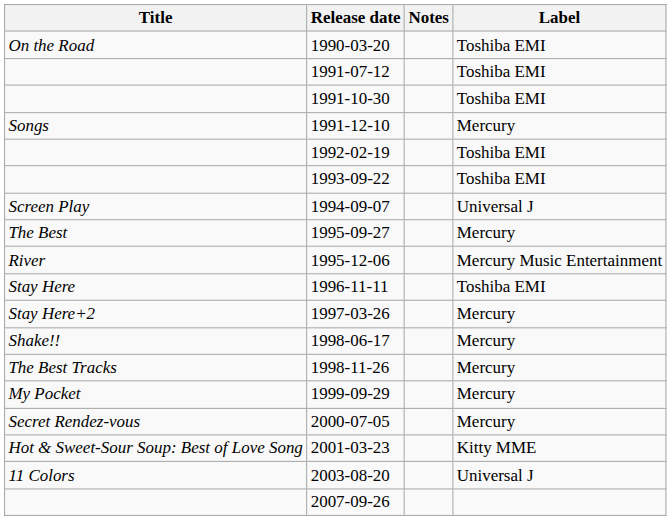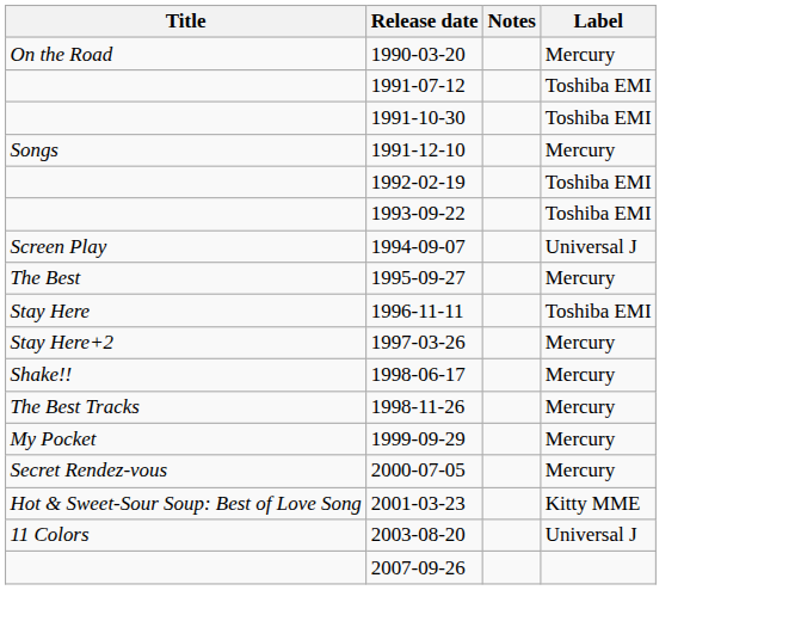 <table class="wikitable">
 <tr>
 <th>Title</th>
 <th>Release date</th>
 <th>Notes</th>
 <th>Label</th>
 </tr>
 <tr>
 <td><em>On the Road</em></td>
 <td>1990-03-20</td>
 <td></td>
-<td>Toshiba EMI</td>
+<td>Mercury</td>
 </tr>
 <tr>
 <td></td>
 <td>1991-07-12</td>
 <td></td>
 <td>Toshiba EMI</td>
 </tr>
 <tr>
 <td></td>
 <td>1991-10-30</td>
 <td></td>
 <td>Toshiba EMI</td>
 </tr>
 <tr>
 <td><em>Songs</em></td>
 <td>1991-12-10</td>
 <td></td>
 <td>Mercury</td>
 </tr>
 <tr>
 <td></td>
 <td>1992-02-19</td>
 <td></td>
 <td>Toshiba EMI</td>
 </tr>
 <tr>
 <td></td>
 <td>1993-09-22</td>
 <td></td>
 <td>Toshiba EMI</td>
 </tr>
 <tr>
 <td><em>Screen Play</em></td>
 <td>1994-09-07</td>
 <td></td>
 <td>Universal J</td>
 </tr>
 <tr>
 <td><em>The Best</em></td>
 <td>1995-09-27</td>
 <td></td>
 <td>Mercury</td>
-</tr>
-<tr>
-<td><em>River</em></td>
-<td>1995-12-06</td>
-<td></td>
-<td>Mercury Music Entertainment</td>
 </tr>
 <tr>
 <td><em>Stay Here</em></td>
 <td>1996-11-11</td>
 <td></td>
 <td>Toshiba EMI</td>
 </tr>
 <tr>
 <td><em>Stay Here+2</em></td>
 <td>1997-03-26</td>
 <td></td>
 <td>Mercury</td>
 </tr>
 <tr>
 <td><em>Shake!!</em></td>
 <td>1998-06-17</td>
 <td></td>
 <td>Mercury</td>
 </tr>
 <tr>
 <td><em>The Best Tracks</em></td>
 <td>1998-11-26</td>
 <td></td>
 <td>Mercury</td>
 </tr>
 <tr>
 <td><em>My Pocket</em></td>
 <td>1999-09-29</td>
 <td></td>
 <td>Mercury</td>
 </tr>
 <tr>
 <td><em>Secret Rendez-vous</em></td>
 <td>2000-07-05</td>
 <td></td>
 <td>Mercury</td>
 </tr>
 <tr>
 <td><em>Hot & Sweet-Sour Soup: Best of Love Song</em></td>
 <td>2001-03-23</td>
 <td></td>
 <td>Kitty MME</td>
 </tr>
 <tr>
 <td><em>11 Colors</em></td>
 <td>2003-08-20</td>
 <td></td>
 <td>Universal J</td>
 </tr>
 <tr>
 <td></td>
 <td>2007-09-26</td>
 <td></td>
 <td></td>
 </tr>
 </table>
